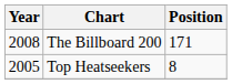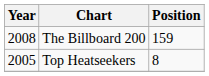 <table class="wikitable">
 <tr>
 <th align="left" valign="top">Year</th>
 <th align="left" valign="top">Chart</th>
 <th align="left" valign="top">Position</th>
 </tr>
 <tr>
 <td align="left" valign="top">2008</td>
 <td align="left" valign="top">The Billboard 200</td>
-<td align="left" valign="top">171</td>
+<td align="left" valign="top">159</td>
 </tr>
 <tr>
 <td align="left" valign="top">2005</td>
 <td align="left" valign="top">Top Heatseekers</td>
 <td align="left" valign="top">8</td>
 </tr>
 <tr>
 </tr>
 </table>
